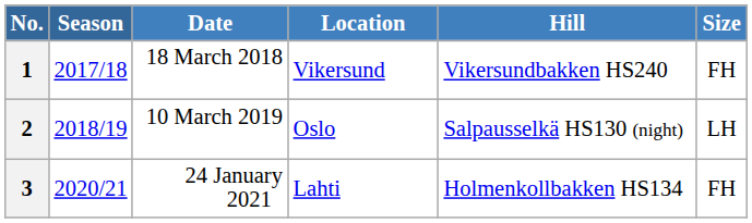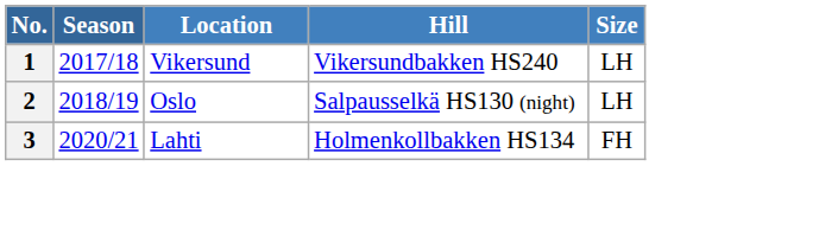 <table class="wikitable sortable" style="font-size:86%; line-height:15px; text-align:left; border:grey solid 1px; border-collapse:collapse; background:#ffffff;">
 <tr style="background:#efefef;">
 <th style="background-color:#369; color:white; width:10px;">No.</th>
 <th style="background-color:#369; color:white;  width:30px;">Season</th>
-<th style="background-color:#4180be; color:white; width:89px;">Date</th>
 <th style="background-color:#4180be; color:white; width:86px;">Location</th>
 <th style="background-color:#4180be; color:white; width:152px;">Hill</th>
 <th style="background-color:#4180be; color:white; width:25px;">Size</th>
 </tr>
 <tr>
 <th scope="row" style="text-align:center;">1</th>
 <td align=center><a href='#'>2017/18</a></td>
-<td align=right>18 March 2018  </td>
 <td> <a href='#'>Vikersund</a></td>
 <td><a href='#'>Vikersundbakken</a> HS240</td>
-<td align=center>FH</td>
+<td align=center>LH</td>
 </tr>
 <tr>
 <th scope="row" style="text-align:center;">2</th>
 <td align=center><a href='#'>2018/19</a></td>
-<td align=right>10 March 2019  </td>
 <td> <a href='#'>Oslo</a></td>
 <td><a href='#'>Salpausselkä</a> HS130 <small>(night)</small></td>
 <td align=center>LH</td>
 </tr>
 <tr>
 <th scope="row" style="text-align:center;">3</th>
 <td align=center><a href='#'>2020/21</a></td>
-<td align=right>24 January 2021  </td>
 <td> <a href='#'>Lahti</a></td>
 <td><a href='#'>Holmenkollbakken</a> HS134</td>
 <td align=center>FH</td>
 </tr>
 </table>
